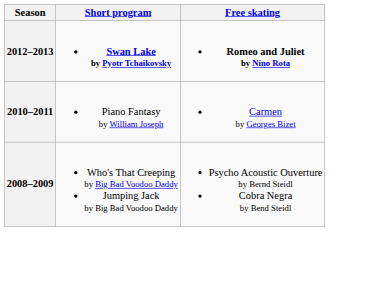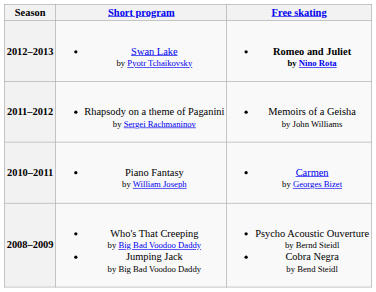 <table class=wikitable style=text-align:center>
 <tr>
 <th>Season</th>
 <th><a href='#'>Short program</a></th>
 <th><a href='#'>Free skating</a></th>
 </tr>
 <tr>
 <th>2012–2013 <br> </th>
-<td><strong><br><ul><li><a href='#'>Swan Lake</a> <br><small> by <a href='#'>Pyotr Tchaikovsky</a> </small></li></ul></strong></td>
+<td><br><ul><li><a href='#'>Swan Lake</a> <br><small> by <a href='#'>Pyotr Tchaikovsky</a> </small></li></ul></td>
 <td><strong><br><ul><li>Romeo and Juliet <br><small> by <a href='#'>Nino Rota</a> </small></li></ul></strong></td>
+</tr>
+<tr>
+<th>2011–2012 <br> </th>
+<td><br><ul><li>Rhapsody on a theme of Paganini <br><small> by <a href='#'>Sergei Rachmaninov</a> </small></li></ul></td>
+<td><br><ul><li>Memoirs of a Geisha <br><small> by John Williams </small></li></ul></td>
 </tr>
 <tr>
 <th>2010–2011 <br> </th>
 <td><br><ul><li>Piano Fantasy <br><small> by <a href='#'>William Joseph</a> </small></li></ul></td>
 <td><br><ul><li><a href='#'>Carmen</a> <br><small> by <a href='#'>Georges Bizet</a> </small></li></ul></td>
 </tr>
 <tr>
 <th>2008–2009 <br> </th>
 <td><br><ul><li>Who's That Creeping <br><small> by <a href='#'>Big Bad Voodoo Daddy</a> </small></li><li>Jumping Jack <br><small> by Big Bad Voodoo Daddy </small></li></ul></td>
 <td><br><ul><li>Psycho Acoustic Ouverture <br><small> by Bernd Steidl </small></li><li>Cobra Negra <br><small> by Bend Steidl </small></li></ul></td>
 </tr>
 </table>
